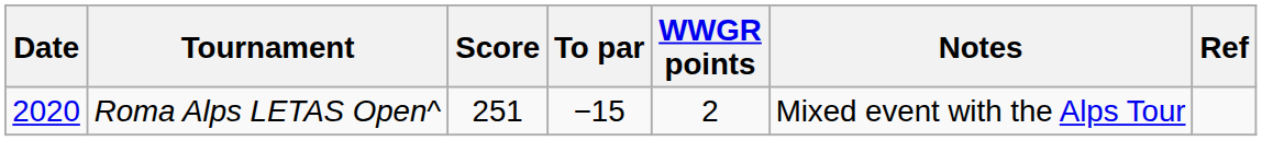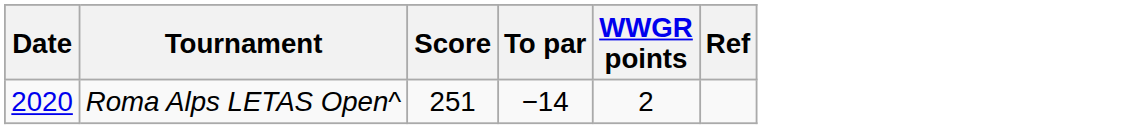 <table class="wikitable" style="font-size:95%;">
 <tr>
 <th>Date</th>
 <th>Tournament</th>
 <th>Score</th>
 <th>To par</th>
 <th><a href='#'>WWGR</a><br>points</th>
-<th>Notes</th>
 <th>Ref</th>
 </tr>
 <tr>
 <td><a href='#'>2020</a></td>
 <td><em>Roma Alps LETAS Open</em>^</td>
 <td align=center>251</td>
-<td align=center>−15</td>
+<td align=center>−14</td>
 <td align=center>2</td>
-<td>Mixed event with the <a href='#'>Alps Tour</a></td>
 <td></td>
 </tr>
 </table>
